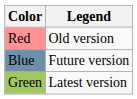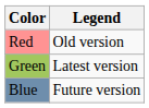 <table class="wikitable" align="right">
 <tr>
 <th>Color</th>
 <th>Legend</th>
 </tr>
 <tr>
 <td style="background:#ff9393;">Red</td>
 <td>Old version</td>
 </tr>
 <tr>
+<td style="background:#a1c75e;">Green</td>
+<td>Latest version</td>
+</tr>
+<tr>
 <td style="background:#6e8eac;">Blue</td>
 <td>Future version</td>
 </tr>
-<tr>
-<td style="background:#a1c75e;">Green</td>
-<td>Latest version</td>
-</tr>
 </table>
